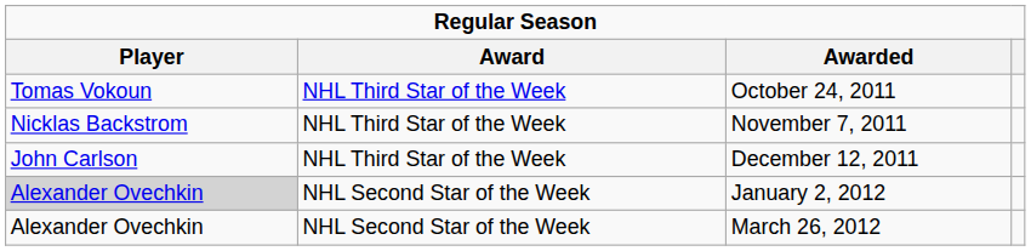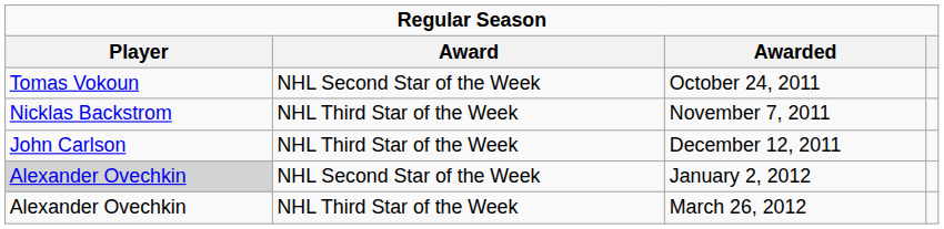 <table class="wikitable" style="width:60%;">
 <tr>
 <td colspan="10" style="text-align:center;"><strong>Regular Season</strong></td>
 </tr>
 <tr>
 <th>Player</th>
 <th>Award</th>
 <th>Awarded</th>
 <th></th>
 </tr>
 <tr>
 <td><a href='#'>Tomas Vokoun</a></td>
-<td><a href='#'>NHL Third Star of the Week</a></td>
+<td>NHL Second Star of the Week</td>
 <td>October 24, 2011</td>
 <td></td>
 </tr>
 <tr>
 <td><a href='#'>Nicklas Backstrom</a></td>
 <td>NHL Third Star of the Week</td>
 <td>November 7, 2011</td>
 <td></td>
 </tr>
 <tr>
 <td><a href='#'>John Carlson</a></td>
 <td>NHL Third Star of the Week</td>
 <td>December 12, 2011</td>
 <td></td>
 </tr>
 <tr>
 <td style="background: lightgrey;"><a href='#'>Alexander Ovechkin</a></td>
 <td>NHL Second Star of the Week</td>
 <td>January 2, 2012</td>
 <td></td>
 </tr>
 <tr>
 <td>Alexander Ovechkin</td>
-<td>NHL Second Star of the Week</td>
+<td>NHL Third Star of the Week</td>
 <td>March 26, 2012</td>
 <td></td>
 </tr>
 </table>
